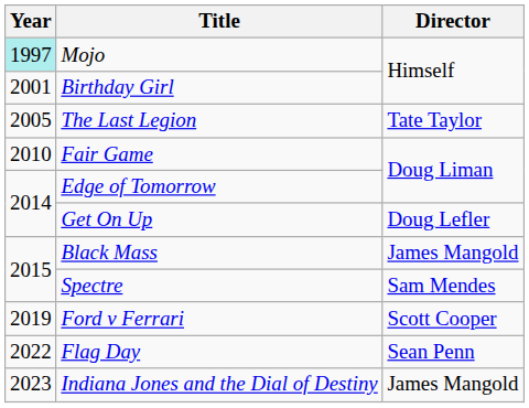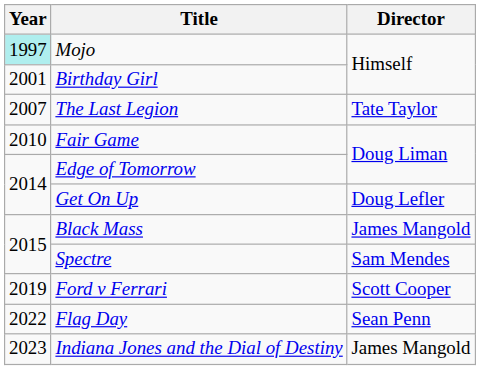 <table class="wikitable">
 <tr>
 <th>Year</th>
 <th>Title</th>
 <th>Director</th>
 </tr>
 <tr>
 <td style="background: paleturquoise;">1997</td>
 <td><em>Mojo</em></td>
 <td rowspan=2>Himself</td>
 </tr>
 <tr>
 <td>2001</td>
 <td><em><a href='#'>Birthday Girl</a></em></td>
 </tr>
 <tr>
-<td>2005</td>
+<td>2007</td>
 <td><em><a href='#'>The Last Legion</a></em></td>
 <td><a href='#'>Tate Taylor</a></td>
 </tr>
 <tr>
 <td>2010</td>
 <td><em><a href='#'>Fair Game</a></em></td>
 <td rowspan=2><a href='#'>Doug Liman</a></td>
 </tr>
 <tr>
 <td rowspan=2>2014</td>
 <td><em><a href='#'>Edge of Tomorrow</a></em></td>
 </tr>
 <tr>
 <td><em><a href='#'>Get On Up</a></em></td>
 <td><a href='#'>Doug Lefler</a></td>
 </tr>
 <tr>
 <td rowspan=2>2015</td>
 <td><em><a href='#'>Black Mass</a></em></td>
 <td><a href='#'>James Mangold</a></td>
 </tr>
 <tr>
 <td><em><a href='#'>Spectre</a></em></td>
 <td><a href='#'>Sam Mendes</a></td>
 </tr>
 <tr>
 <td>2019</td>
 <td><em><a href='#'>Ford v Ferrari</a></em></td>
 <td><a href='#'>Scott Cooper</a></td>
 </tr>
 <tr>
 <td>2022</td>
 <td><em><a href='#'>Flag Day</a></em></td>
 <td><a href='#'>Sean Penn</a></td>
 </tr>
 <tr>
 <td>2023</td>
 <td><em><a href='#'>Indiana Jones and the Dial of Destiny</a></em></td>
 <td>James Mangold</td>
 </tr>
 </table>
